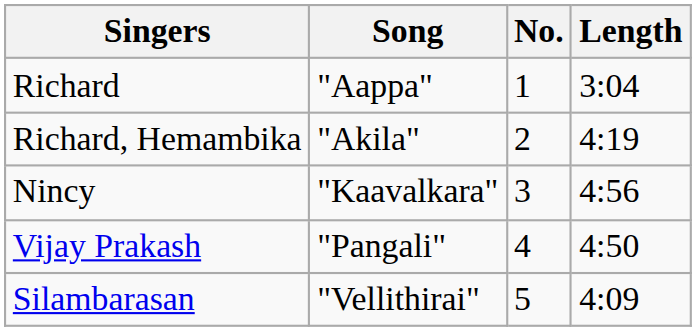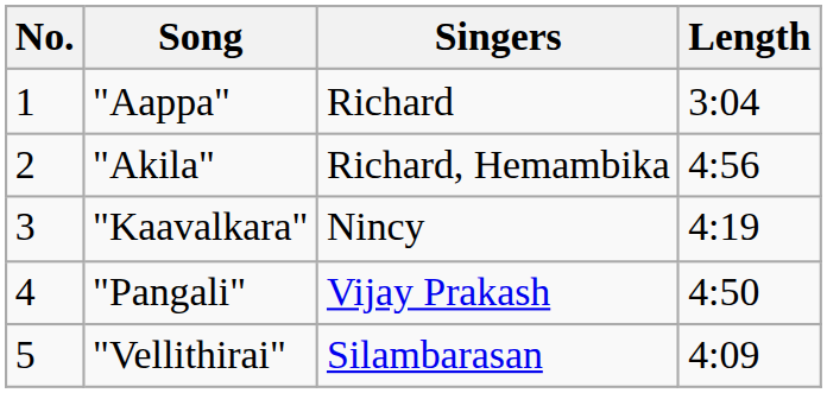 <table class="wikitable">
 <tr>
+<th>No.</th>
+<th>Song</th>
 <th>Singers</th>
-<th>Song</th>
-<th>No.</th>
 <th>Length</th>
 </tr>
 <tr>
+<td>1</td>
+<td>"Aappa"</td>
 <td>Richard</td>
-<td>"Aappa"</td>
-<td>1</td>
 <td>3:04</td>
 </tr>
 <tr>
+<td>2</td>
+<td>"Akila"</td>
 <td>Richard, Hemambika</td>
-<td>"Akila"</td>
-<td>2</td>
+<td>4:56</td>
+</tr>
+<tr>
+<td>3</td>
+<td>"Kaavalkara"</td>
+<td>Nincy</td>
 <td>4:19</td>
 </tr>
 <tr>
-<td>Nincy</td>
-<td>"Kaavalkara"</td>
-<td>3</td>
-<td>4:56</td>
-</tr>
-<tr>
+<td>4</td>
+<td>"Pangali"</td>
 <td><a href='#'>Vijay Prakash</a></td>
-<td>"Pangali"</td>
-<td>4</td>
 <td>4:50</td>
 </tr>
 <tr>
+<td>5</td>
+<td>"Vellithirai"</td>
 <td><a href='#'>Silambarasan</a></td>
-<td>"Vellithirai"</td>
-<td>5</td>
 <td>4:09</td>
 </tr>
 </table>
